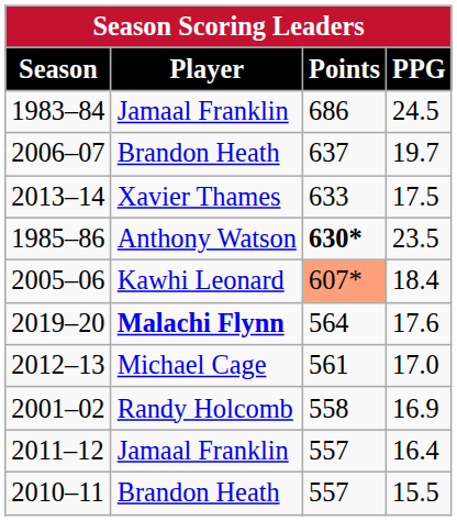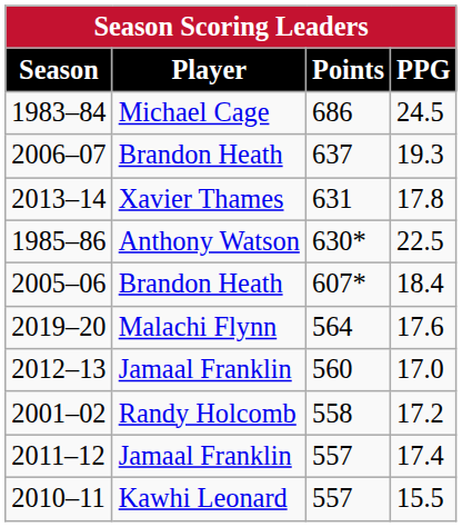 <table class="wikitable" style="float:left; margin-right:1em">
 <tr>
 <th style="background:#C41230; color:white;" colspan=6>Season Scoring Leaders</th>
 </tr>
 <tr>
 <th style="background:black; color:white;">Season</th>
 <th style="background:black; color:white;">Player</th>
 <th style="background:black; color:white;">Points</th>
 <th style="background:black; color:white;">PPG</th>
 </tr>
 <tr>
 <td>1983–84</td>
-<td><a href='#'>Jamaal Franklin</a></td>
+<td><a href='#'>Michael Cage</a></td>
 <td>686</td>
 <td>24.5</td>
 </tr>
 <tr>
 <td>2006–07</td>
 <td><a href='#'>Brandon Heath</a></td>
 <td>637</td>
-<td>19.7</td>
+<td>19.3</td>
 </tr>
 <tr>
 <td>2013–14</td>
 <td><a href='#'>Xavier Thames</a></td>
-<td>633</td>
-<td>17.5</td>
+<td>631</td>
+<td>17.8</td>
 </tr>
 <tr>
 <td>1985–86</td>
 <td><a href='#'>Anthony Watson</a></td>
-<td><strong>630*</strong></td>
-<td>23.5</td>
+<td>630*</td>
+<td>22.5</td>
 </tr>
 <tr>
 <td>2005–06</td>
-<td><a href='#'>Kawhi Leonard</a></td>
-<td style="background: lightsalmon;">607*</td>
+<td><a href='#'>Brandon Heath</a></td>
+<td>607*</td>
 <td>18.4</td>
 </tr>
 <tr>
 <td>2019–20</td>
-<td><strong><a href='#'>Malachi Flynn</a></strong></td>
+<td><a href='#'>Malachi Flynn</a></td>
 <td>564</td>
 <td>17.6</td>
 </tr>
 <tr>
 <td>2012–13</td>
-<td><a href='#'>Michael Cage</a></td>
-<td>561</td>
+<td><a href='#'>Jamaal Franklin</a></td>
+<td>560</td>
 <td>17.0</td>
 </tr>
 <tr>
 <td>2001–02</td>
 <td><a href='#'>Randy Holcomb</a></td>
 <td>558</td>
-<td>16.9</td>
+<td>17.2</td>
 </tr>
 <tr>
 <td>2011–12</td>
 <td><a href='#'>Jamaal Franklin</a></td>
 <td>557</td>
-<td>16.4</td>
+<td>17.4</td>
 </tr>
 <tr>
 <td>2010–11</td>
-<td><a href='#'>Brandon Heath</a></td>
+<td><a href='#'>Kawhi Leonard</a></td>
 <td>557</td>
 <td>15.5</td>
 </tr>
 </table>
